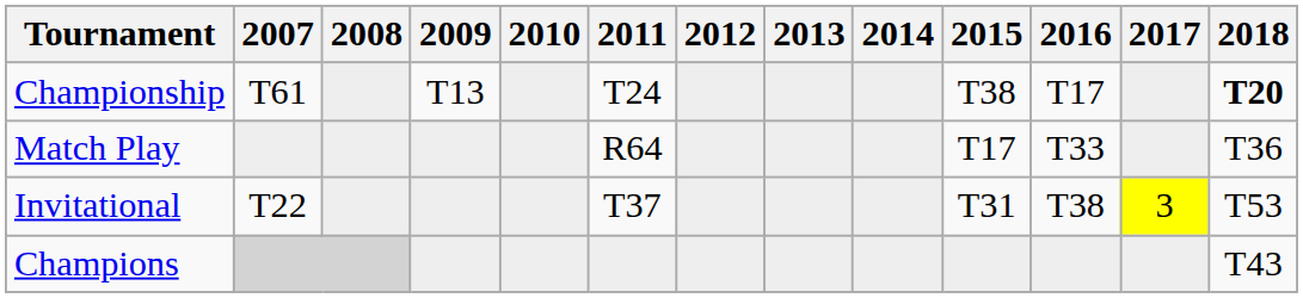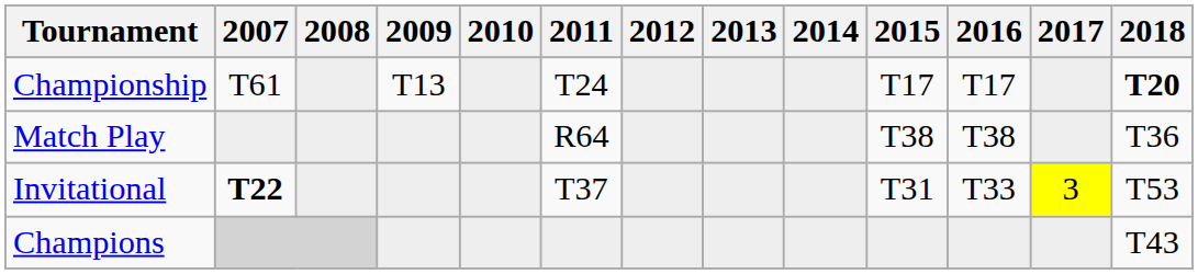 <table class="wikitable" style="text-align:center;">
 <tr>
 <th>Tournament</th>
 <th>2007</th>
 <th>2008</th>
 <th>2009</th>
 <th>2010</th>
 <th>2011</th>
 <th>2012</th>
 <th>2013</th>
 <th>2014</th>
 <th>2015</th>
 <th>2016</th>
 <th>2017</th>
 <th>2018</th>
 </tr>
 <tr>
 <td align="left"><a href='#'>Championship</a></td>
 <td>T61</td>
 <td style="background:#eeeeee;"></td>
 <td>T13</td>
 <td style="background:#eeeeee;"></td>
 <td>T24</td>
 <td style="background:#eeeeee;"></td>
 <td style="background:#eeeeee;"></td>
 <td style="background:#eeeeee;"></td>
-<td>T38</td>
+<td>T17</td>
 <td>T17</td>
 <td style="background:#eeeeee;"></td>
 <td><strong>T20</strong></td>
 </tr>
 <tr>
 <td align="left"><a href='#'>Match Play</a></td>
 <td style="background:#eeeeee;"></td>
 <td style="background:#eeeeee;"></td>
 <td style="background:#eeeeee;"></td>
 <td style="background:#eeeeee;"></td>
 <td>R64</td>
 <td style="background:#eeeeee;"></td>
 <td style="background:#eeeeee;"></td>
 <td style="background:#eeeeee;"></td>
-<td>T17</td>
-<td>T33</td>
+<td>T38</td>
+<td>T38</td>
 <td style="background:#eeeeee;"></td>
 <td>T36</td>
 </tr>
 <tr>
 <td align="left"><a href='#'>Invitational</a></td>
-<td>T22</td>
+<td><strong>T22</strong></td>
 <td style="background:#eeeeee;"></td>
 <td style="background:#eeeeee;"></td>
 <td style="background:#eeeeee;"></td>
 <td>T37</td>
 <td style="background:#eeeeee;"></td>
 <td style="background:#eeeeee;"></td>
 <td style="background:#eeeeee;"></td>
 <td>T31</td>
-<td>T38</td>
+<td>T33</td>
 <td style="background:yellow;">3</td>
 <td>T53</td>
 </tr>
 <tr>
 <td align="left"><a href='#'>Champions</a></td>
 <td colspan=2 style="background:#D3D3D3;"></td>
 <td style="background:#eeeeee;"></td>
 <td style="background:#eeeeee;"></td>
 <td style="background:#eeeeee;"></td>
 <td style="background:#eeeeee;"></td>
 <td style="background:#eeeeee;"></td>
 <td style="background:#eeeeee;"></td>
 <td style="background:#eeeeee;"></td>
 <td style="background:#eeeeee;"></td>
 <td style="background:#eeeeee;"></td>
 <td>T43</td>
 </tr>
 </table>
